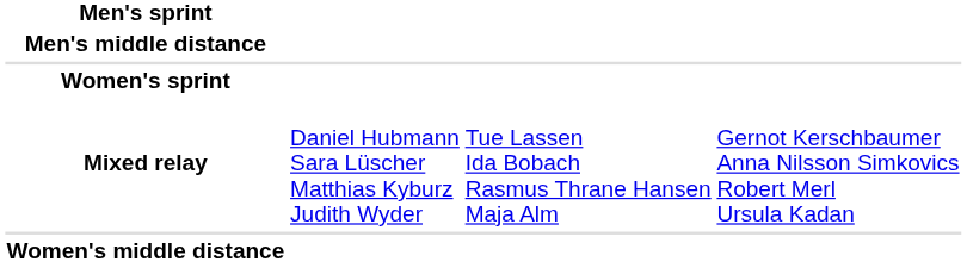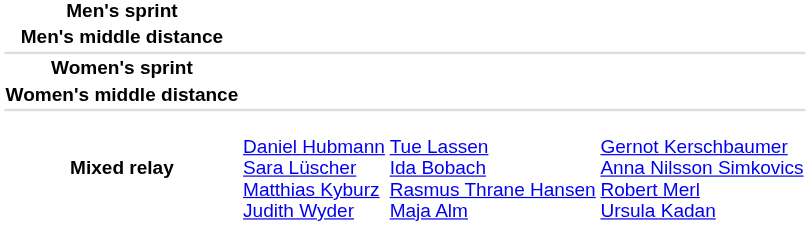 <table>
 <tr>
 <th scope="row">Men's sprint</th>
 <td></td>
 <td></td>
 <td></td>
 </tr>
 <tr>
 <th scope="row">Men's middle distance</th>
 <td></td>
 <td></td>
 <td></td>
 </tr>
 <tr bgcolor=#DDDDDD>
 <td colspan=4></td>
 </tr>
 <tr>
 <th scope="row">Women's sprint</th>
 <td></td>
 <td></td>
 <td></td>
 </tr>
 <tr>
+<th scope="row">Women's middle distance</th>
+<td></td>
+<td></td>
+<td></td>
+</tr>
+<tr bgcolor=#DDDDDD>
+<td colspan=4></td>
+</tr>
+<tr>
 <th scope="row">Mixed relay</th>
 <td><br><a href='#'>Daniel Hubmann</a><br><a href='#'>Sara Lüscher</a><br><a href='#'>Matthias Kyburz</a><br><a href='#'>Judith Wyder</a></td>
 <td><br><a href='#'>Tue Lassen</a><br><a href='#'>Ida Bobach</a><br><a href='#'>Rasmus Thrane Hansen</a><br><a href='#'>Maja Alm</a></td>
 <td><br><a href='#'>Gernot Kerschbaumer</a><br><a href='#'>Anna Nilsson Simkovics</a><br><a href='#'>Robert Merl</a><br><a href='#'>Ursula Kadan</a></td>
 </tr>
-<tr bgcolor=#DDDDDD>
-<td colspan=4></td>
-</tr>
-<tr>
-<th scope="row">Women's middle distance</th>
-<td></td>
-<td></td>
-<td></td>
-</tr>
 </table>
